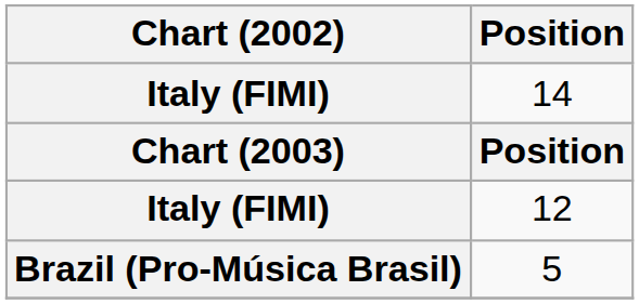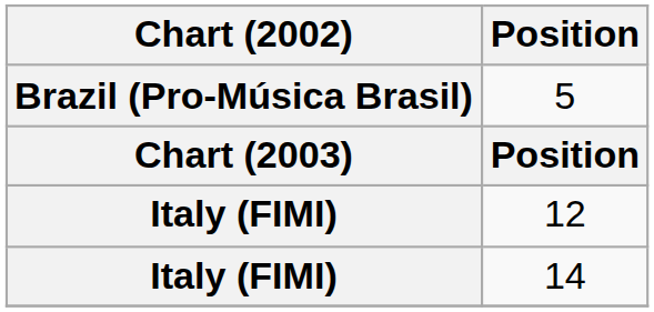 <table class="wikitable plainrowheaders sortable" style="margin:1em auto;">
 <tr>
 <th>Chart (2002)</th>
 <th>Position</th>
 </tr>
 <tr>
-<th scope="row">Italy (FIMI)</th>
-<td align="center">14</td>
+<th scope="row">Brazil (Pro-Música Brasil)</th>
+<td align="center">5</td>
 </tr>
 <tr>
 <th>Chart (2003)</th>
 <th>Position</th>
 </tr>
 <tr>
 <th scope="row">Italy (FIMI)</th>
 <td align="center">12</td>
 </tr>
 <tr>
-<th scope="row">Brazil (Pro-Música Brasil)</th>
-<td align="center">5</td>
+<th scope="row">Italy (FIMI)</th>
+<td align="center">14</td>
 </tr>
 <tr>
 </tr>
 </table>
